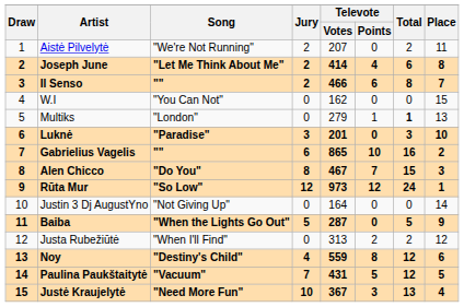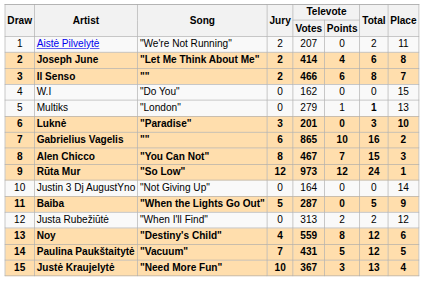 <table class="sortable wikitable" style="margin: 1em auto 1em auto; text-align:center">
 <tr>
 </tr>
 <tr>
 <th rowspan="2">Draw</th>
 <th rowspan="2">Artist</th>
 <th rowspan="2">Song</th>
 <th rowspan="2">Jury</th>
 <th colspan="2">Televote</th>
 <th rowspan="2">Total</th>
 <th rowspan="2">Place</th>
 </tr>
 <tr>
 <th>Votes</th>
 <th>Points</th>
 </tr>
 <tr>
 <td>1</td>
 <td align="left"><a href='#'>Aistė Pilvelytė</a></td>
 <td align="left">"We're Not Running"</td>
 <td>2</td>
 <td>207</td>
 <td>0</td>
 <td>2</td>
 <td>11</td>
 </tr>
 <tr style="font-weight:bold; background:navajowhite;">
 <td>2</td>
 <td align="left">Joseph June</td>
 <td align="left">"Let Me Think About Me"</td>
 <td>2</td>
 <td>414</td>
 <td>4</td>
 <td>6</td>
 <td>8</td>
 </tr>
 <tr style="font-weight:bold; background:navajowhite;">
 <td>3</td>
 <td align="left">Il Senso</td>
 <td align="left">""</td>
 <td>2</td>
 <td>466</td>
 <td>6</td>
 <td>8</td>
 <td>7</td>
 </tr>
 <tr>
 <td>4</td>
 <td align="left">W.I</td>
-<td align="left">"You Can Not"</td>
+<td align="left">"Do You"</td>
 <td>0</td>
 <td>162</td>
 <td>0</td>
 <td>0</td>
 <td>15</td>
 </tr>
 <tr>
 <td>5</td>
 <td align="left">Multiks</td>
 <td align="left">"London"</td>
 <td>0</td>
 <td>279</td>
 <td>1</td>
 <td><strong>1</strong></td>
 <td>13</td>
 </tr>
 <tr style="font-weight:bold; background:navajowhite;">
 <td>6</td>
 <td align="left">Luknė</td>
 <td align="left">"Paradise"</td>
 <td>3</td>
 <td>201</td>
 <td>0</td>
 <td>3</td>
 <td>10</td>
 </tr>
 <tr style="font-weight:bold; background:navajowhite;">
 <td>7</td>
 <td align="left">Gabrielius Vagelis</td>
 <td align="left">""</td>
 <td>6</td>
 <td>865</td>
 <td>10</td>
 <td>16</td>
 <td>2</td>
 </tr>
 <tr style="font-weight:bold; background:navajowhite;">
 <td>8</td>
 <td align="left">Alen Chicco</td>
-<td align="left">"Do You"</td>
+<td align="left">"You Can Not"</td>
 <td>8</td>
 <td>467</td>
 <td>7</td>
 <td>15</td>
 <td>3</td>
 </tr>
 <tr style="font-weight:bold; background:navajowhite;">
 <td>9</td>
 <td align="left">Rūta Mur</td>
 <td align="left">"So Low"</td>
 <td>12</td>
 <td>973</td>
 <td>12</td>
 <td>24</td>
 <td>1</td>
 </tr>
 <tr>
 <td>10</td>
 <td align="left">Justin 3  Dj AugustYno</td>
 <td align="left">"Not Giving Up"</td>
 <td>0</td>
 <td>164</td>
 <td>0</td>
 <td>0</td>
 <td>14</td>
 </tr>
 <tr style="font-weight:bold; background:navajowhite;">
 <td>11</td>
 <td align="left">Baiba</td>
 <td align="left">"When the Lights Go Out"</td>
 <td>5</td>
 <td>287</td>
 <td>0</td>
 <td>5</td>
 <td>9</td>
 </tr>
 <tr>
 <td>12</td>
 <td align="left">Justa Rubežiūtė</td>
 <td align="left">"When I'll Find"</td>
 <td>0</td>
 <td>313</td>
 <td>2</td>
 <td>2</td>
 <td>12</td>
 </tr>
 <tr style="font-weight:bold; background:navajowhite;">
 <td>13</td>
 <td align="left">Noy</td>
 <td align="left">"Destiny's Child"</td>
 <td>4</td>
 <td>559</td>
 <td>8</td>
 <td>12</td>
 <td>6</td>
 </tr>
 <tr style="font-weight:bold; background:navajowhite;">
 <td>14</td>
 <td align="left">Paulina Paukštaitytė</td>
 <td align="left">"Vacuum"</td>
 <td>7</td>
 <td>431</td>
 <td>5</td>
 <td>12</td>
 <td>5</td>
 </tr>
 <tr style="font-weight:bold; background:navajowhite;">
 <td>15</td>
 <td align="left">Justė Kraujelytė</td>
 <td align="left">"Need More Fun"</td>
 <td>10</td>
 <td>367</td>
 <td>3</td>
 <td>13</td>
 <td>4</td>
 </tr>
 </table>
